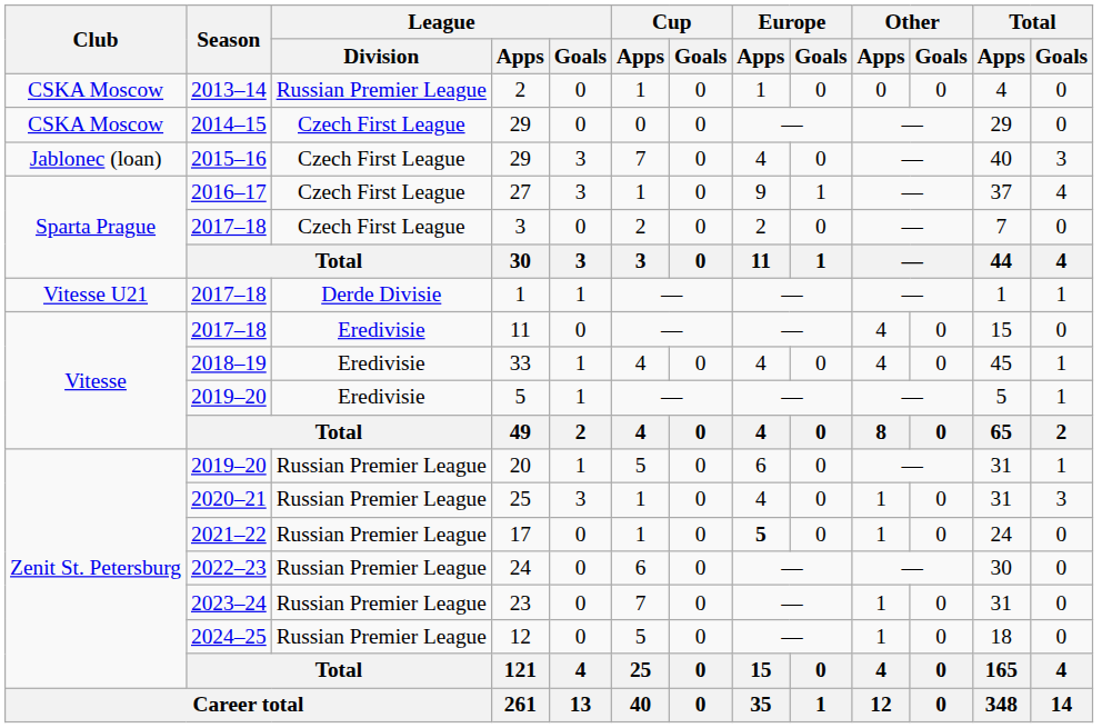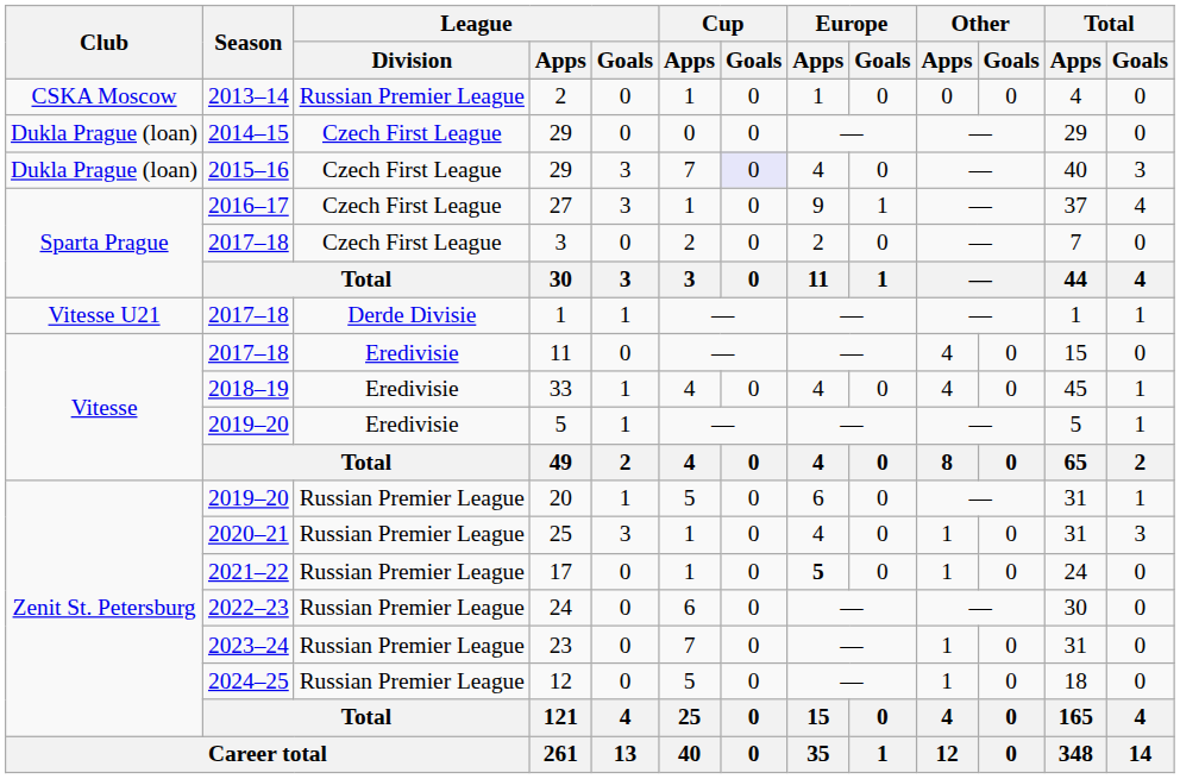 <table class="wikitable" style="text-align: center">
 <tr>
 <th rowspan="2">Club</th>
 <th rowspan="2">Season</th>
 <th colspan="3">League</th>
 <th colspan="2">Cup</th>
 <th colspan="2">Europe</th>
 <th colspan="2">Other</th>
 <th colspan="2">Total</th>
 </tr>
 <tr>
 <th>Division</th>
 <th>Apps</th>
 <th>Goals</th>
 <th>Apps</th>
 <th>Goals</th>
 <th>Apps</th>
 <th>Goals</th>
 <th>Apps</th>
 <th>Goals</th>
 <th>Apps</th>
 <th>Goals</th>
 </tr>
 <tr>
 <td><a href='#'>CSKA Moscow</a></td>
 <td><a href='#'>2013–14</a></td>
 <td><a href='#'>Russian Premier League</a></td>
 <td>2</td>
 <td>0</td>
 <td>1</td>
 <td>0</td>
 <td>1</td>
 <td>0</td>
 <td>0</td>
 <td>0</td>
 <td>4</td>
 <td>0</td>
 </tr>
 <tr>
-<td><a href='#'>CSKA Moscow</a></td>
+<td><a href='#'>Dukla Prague</a> (loan)</td>
 <td><a href='#'>2014–15</a></td>
 <td><a href='#'>Czech First League</a></td>
 <td>29</td>
 <td>0</td>
 <td>0</td>
 <td>0</td>
 <td colspan="2">—</td>
 <td colspan="2">—</td>
 <td>29</td>
 <td>0</td>
 </tr>
 <tr>
-<td><a href='#'>Jablonec</a> (loan)</td>
+<td><a href='#'>Dukla Prague</a> (loan)</td>
 <td><a href='#'>2015–16</a></td>
 <td>Czech First League</td>
 <td>29</td>
 <td>3</td>
 <td>7</td>
-<td>0</td>
+<td style="background: lavender;">0</td>
 <td>4</td>
 <td>0</td>
 <td colspan="2">—</td>
 <td>40</td>
 <td>3</td>
 </tr>
 <tr>
 <td rowspan="3"><a href='#'>Sparta Prague</a></td>
 <td><a href='#'>2016–17</a></td>
 <td>Czech First League</td>
 <td>27</td>
 <td>3</td>
 <td>1</td>
 <td>0</td>
 <td>9</td>
 <td>1</td>
 <td colspan="2">—</td>
 <td>37</td>
 <td>4</td>
 </tr>
 <tr>
 <td><a href='#'>2017–18</a></td>
 <td>Czech First League</td>
 <td>3</td>
 <td>0</td>
 <td>2</td>
 <td>0</td>
 <td>2</td>
 <td>0</td>
 <td colspan="2">—</td>
 <td>7</td>
 <td>0</td>
 </tr>
 <tr>
 <th colspan="2">Total</th>
 <th>30</th>
 <th>3</th>
 <th>3</th>
 <th>0</th>
 <th>11</th>
 <th>1</th>
 <th colspan="2">—</th>
 <th>44</th>
 <th>4</th>
 </tr>
 <tr>
 <td><a href='#'>Vitesse U21</a></td>
 <td><a href='#'>2017–18</a></td>
 <td><a href='#'>Derde Divisie</a></td>
 <td>1</td>
 <td>1</td>
 <td colspan="2">—</td>
 <td colspan="2">—</td>
 <td colspan="2">—</td>
 <td>1</td>
 <td>1</td>
 </tr>
 <tr>
 <td rowspan="4"><a href='#'>Vitesse</a></td>
 <td><a href='#'>2017–18</a></td>
 <td><a href='#'>Eredivisie</a></td>
 <td>11</td>
 <td>0</td>
 <td colspan="2">—</td>
 <td colspan="2">—</td>
 <td>4</td>
 <td>0</td>
 <td>15</td>
 <td>0</td>
 </tr>
 <tr>
 <td><a href='#'>2018–19</a></td>
 <td>Eredivisie</td>
 <td>33</td>
 <td>1</td>
 <td>4</td>
 <td>0</td>
 <td>4</td>
 <td>0</td>
 <td>4</td>
 <td>0</td>
 <td>45</td>
 <td>1</td>
 </tr>
 <tr>
 <td><a href='#'>2019–20</a></td>
 <td>Eredivisie</td>
 <td>5</td>
 <td>1</td>
 <td colspan="2">—</td>
 <td colspan="2">—</td>
 <td colspan="2">—</td>
 <td>5</td>
 <td>1</td>
 </tr>
 <tr>
 <th colspan="2">Total</th>
 <th>49</th>
 <th>2</th>
 <th>4</th>
 <th>0</th>
 <th>4</th>
 <th>0</th>
 <th>8</th>
 <th>0</th>
 <th>65</th>
 <th>2</th>
 </tr>
 <tr>
 <td rowspan="7"><a href='#'>Zenit St. Petersburg</a></td>
 <td><a href='#'>2019–20</a></td>
 <td>Russian Premier League</td>
 <td>20</td>
 <td>1</td>
 <td>5</td>
 <td>0</td>
 <td>6</td>
 <td>0</td>
 <td colspan="2">—</td>
 <td>31</td>
 <td>1</td>
 </tr>
 <tr>
 <td><a href='#'>2020–21</a></td>
 <td>Russian Premier League</td>
 <td>25</td>
 <td>3</td>
 <td>1</td>
 <td>0</td>
 <td>4</td>
 <td>0</td>
 <td>1</td>
 <td>0</td>
 <td>31</td>
 <td>3</td>
 </tr>
 <tr>
 <td><a href='#'>2021–22</a></td>
 <td>Russian Premier League</td>
 <td>17</td>
 <td>0</td>
 <td>1</td>
 <td>0</td>
 <td><strong>5</strong></td>
 <td>0</td>
 <td>1</td>
 <td>0</td>
 <td>24</td>
 <td>0</td>
 </tr>
 <tr>
 <td><a href='#'>2022–23</a></td>
 <td>Russian Premier League</td>
 <td>24</td>
 <td>0</td>
 <td>6</td>
 <td>0</td>
 <td colspan=2>—</td>
 <td colspan=2>—</td>
 <td>30</td>
 <td>0</td>
 </tr>
 <tr>
 <td><a href='#'>2023–24</a></td>
 <td>Russian Premier League</td>
 <td>23</td>
 <td>0</td>
 <td>7</td>
 <td>0</td>
 <td colspan=2>—</td>
 <td>1</td>
 <td>0</td>
 <td>31</td>
 <td>0</td>
 </tr>
 <tr>
 <td><a href='#'>2024–25</a></td>
 <td>Russian Premier League</td>
 <td>12</td>
 <td>0</td>
 <td>5</td>
 <td>0</td>
 <td colspan=2>—</td>
 <td>1</td>
 <td>0</td>
 <td>18</td>
 <td>0</td>
 </tr>
 <tr>
 <th colspan="2">Total</th>
 <th>121</th>
 <th>4</th>
 <th>25</th>
 <th>0</th>
 <th>15</th>
 <th>0</th>
 <th>4</th>
 <th>0</th>
 <th>165</th>
 <th>4</th>
 </tr>
 <tr>
 <th colspan="3">Career total</th>
 <th>261</th>
 <th>13</th>
 <th>40</th>
 <th>0</th>
 <th>35</th>
 <th>1</th>
 <th>12</th>
 <th>0</th>
 <th>348</th>
 <th>14</th>
 </tr>
 </table>
